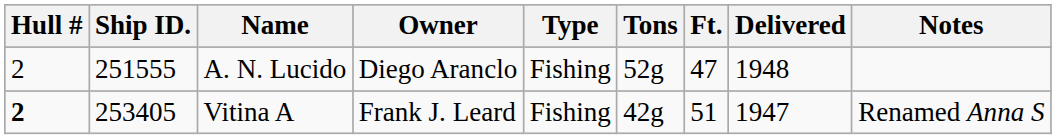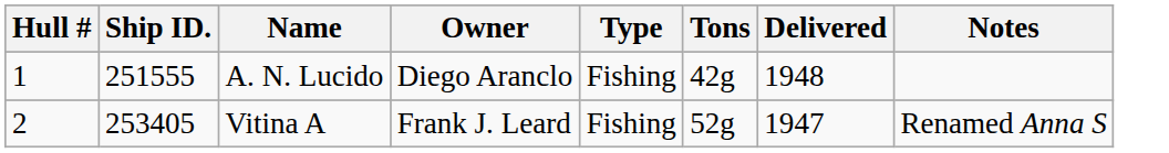 <table class="wikitable">
 <tr>
 <th>Hull #</th>
 <th>Ship ID.</th>
 <th>Name</th>
 <th>Owner</th>
 <th>Type</th>
 <th>Tons</th>
-<th>Ft.</th>
 <th>Delivered</th>
 <th>Notes</th>
 </tr>
 <tr>
-<td>2</td>
+<td>1</td>
 <td>251555</td>
 <td>A. N. Lucido</td>
 <td>Diego Aranclo</td>
 <td>Fishing</td>
-<td>52g</td>
-<td>47</td>
+<td>42g</td>
 <td>1948</td>
 <td></td>
 </tr>
 <tr>
-<td><strong>2</strong></td>
+<td>2</td>
 <td>253405</td>
 <td>Vitina A</td>
 <td>Frank J. Leard</td>
 <td>Fishing</td>
-<td>42g</td>
-<td>51</td>
+<td>52g</td>
 <td>1947</td>
 <td>Renamed <em>Anna S</em></td>
 </tr>
 </table>
